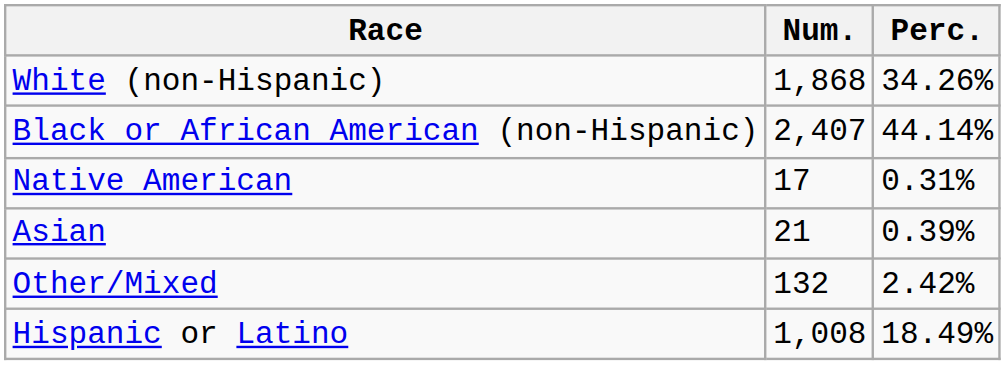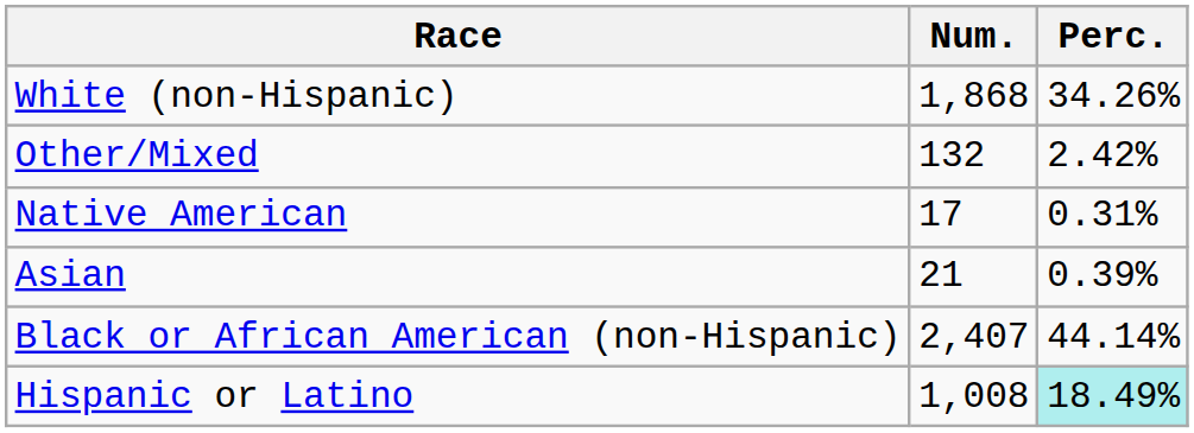 <table class="wikitable">
 <tr>
 <th>Race</th>
 <th>Num.</th>
 <th>Perc.</th>
 </tr>
 <tr>
 <td><a href='#'>White</a> (non-Hispanic)</td>
 <td>1,868</td>
 <td>34.26%</td>
 </tr>
 <tr>
-<td><a href='#'>Black or African American</a> (non-Hispanic)</td>
-<td>2,407</td>
-<td>44.14%</td>
+<td><a href='#'>Other/Mixed</a></td>
+<td>132</td>
+<td>2.42%</td>
 </tr>
 <tr>
 <td><a href='#'>Native American</a></td>
 <td>17</td>
 <td>0.31%</td>
 </tr>
 <tr>
 <td><a href='#'>Asian</a></td>
 <td>21</td>
 <td>0.39%</td>
 </tr>
 <tr>
-<td><a href='#'>Other/Mixed</a></td>
-<td>132</td>
-<td>2.42%</td>
+<td><a href='#'>Black or African American</a> (non-Hispanic)</td>
+<td>2,407</td>
+<td>44.14%</td>
 </tr>
 <tr>
 <td><a href='#'>Hispanic</a> or <a href='#'>Latino</a></td>
 <td>1,008</td>
-<td>18.49%</td>
+<td style="background: paleturquoise;">18.49%</td>
 </tr>
 </table>
